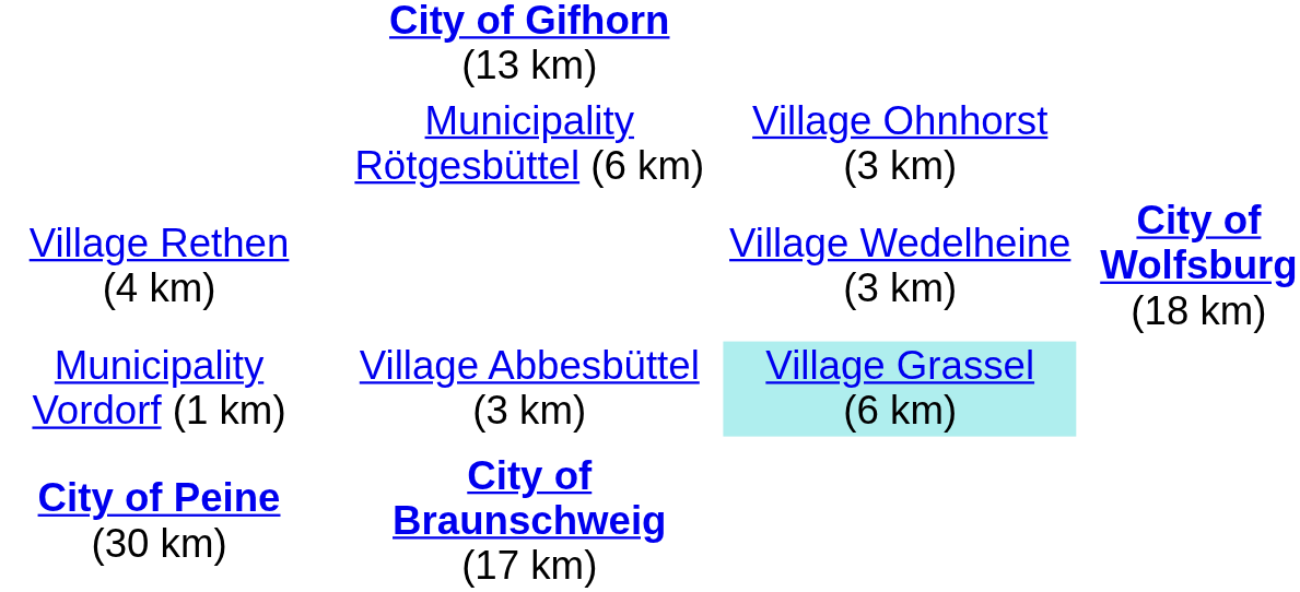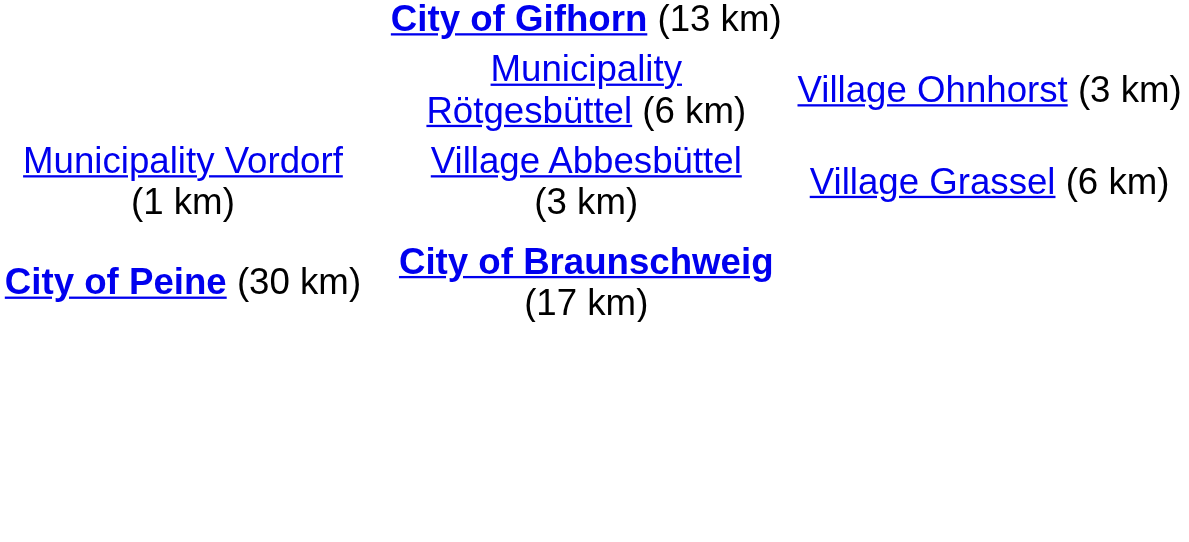 <table width="60%" border="0">
 <tr ---- align="center">
 <td width ="10%"></td>
 <td width ="10%"><strong> <a href='#'>City of Gifhorn</a> </strong> (13 km)</td>
 <td width ="10%"></td>
 </tr>
 <tr ---- align="center">
 <td width ="33%"></td>
 <td width ="33%"><a href='#'>Municipality Rötgesbüttel</a> (6 km)</td>
 <td width ="33%"><a href='#'>Village Ohnhorst</a> (3 km)</td>
 </tr>
 <tr ---- align="center">
-<td width ="33%"><a href='#'>Village Rethen</a> (4 km)</td>
-<td width ="33%"></td>
-<td width ="33%"><a href='#'>Village Wedelheine</a> (3 km)</td>
-<td width ="33%"></td>
-<td width ="33%"><strong> <a href='#'>City of Wolfsburg</a> </strong> (18 km)</td>
-</tr>
-<tr ---- align="center">
 <td width ="33%"><a href='#'>Municipality Vordorf</a> (1 km)</td>
 <td width ="33%"><a href='#'>Village Abbesbüttel</a> (3 km)</td>
-<td width ="33%" style="background: paleturquoise;"><a href='#'>Village Grassel</a> (6 km)</td>
+<td width ="33%"><a href='#'>Village Grassel</a> (6 km)</td>
 </tr>
 <tr ---- align="center">
 <td width ="33%"></td>
 <td width ="33%"></td>
 <td width ="33%"></td>
 </tr>
 <tr ---- align="center">
 <td width ="33%"><strong> <a href='#'>City of Peine</a> </strong> (30 km)</td>
 <td width ="33%"><strong> <a href='#'>City of Braunschweig</a> </strong> (17 km)</td>
 <td width ="33%"></td>
 </tr>
 </table>
